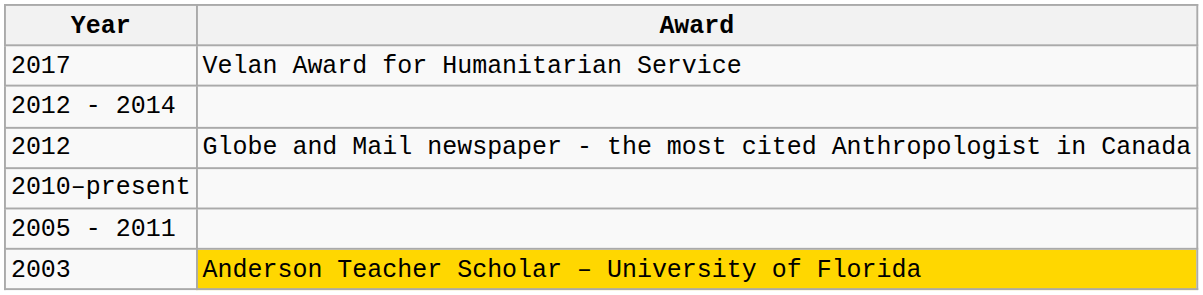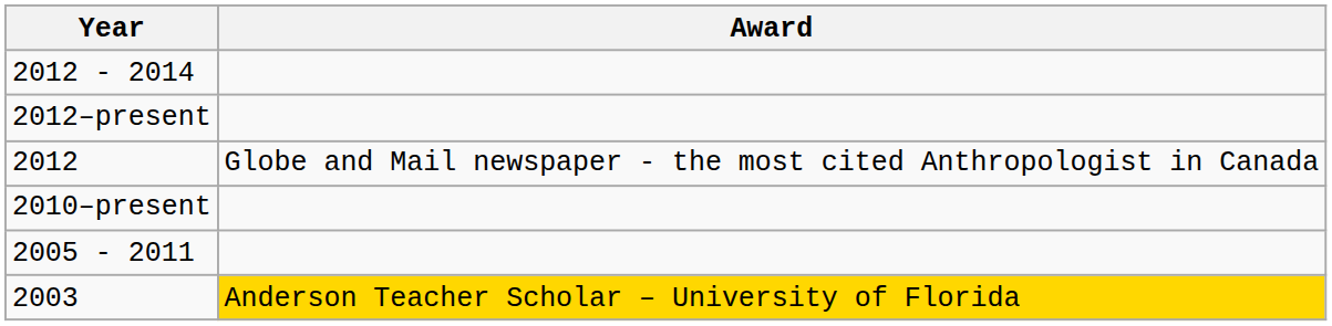 <table class="wikitable">
 <tr>
 <th>Year</th>
 <th>Award</th>
 </tr>
 <tr>
-<td>2017</td>
-<td>Velan Award for Humanitarian Service</td>
+<td>2012 - 2014</td>
+<td></td>
 </tr>
 <tr>
-<td>2012 - 2014</td>
+<td>2012–present</td>
 <td></td>
 </tr>
 <tr>
 <td>2012</td>
 <td>Globe and Mail newspaper - the most cited Anthropologist in Canada</td>
 </tr>
 <tr>
 <td>2010–present</td>
 <td></td>
 </tr>
 <tr>
 <td>2005 - 2011</td>
 <td></td>
 </tr>
 <tr>
 <td>2003</td>
 <td style="background: gold;">Anderson Teacher Scholar – University of Florida</td>
 </tr>
 </table>
